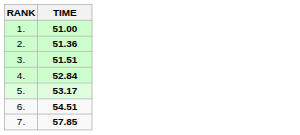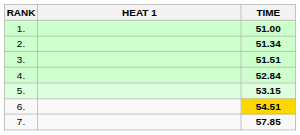 <table class="wikitable" style="border-collapse: collapse; font-size: 90%;">
 <tr>
 <th>RANK</th>
+<th style="width: 20em">HEAT 1</th>
 <th style="width: 5em">TIME</th>
 </tr>
 <tr style="background:#ccffcc;">
 <td align="center">1.</td>
+<td></td>
 <td align="center"><strong>51.00</strong></td>
 </tr>
 <tr style="background:#ccffcc;">
 <td align="center">2.</td>
-<td align="center"><strong>51.36</strong></td>
+<td></td>
+<td align="center"><strong>51.34</strong></td>
 </tr>
 <tr style="background:#ccffcc;">
 <td align="center">3.</td>
+<td></td>
 <td align="center"><strong>51.51</strong></td>
 </tr>
 <tr style="background:#ccffcc;">
 <td align="center">4.</td>
+<td></td>
 <td align="center"><strong>52.84</strong></td>
 </tr>
 <tr style="background:#ddffdd;">
 <td align="center">5.</td>
-<td align="center"><strong>53.17</strong></td>
+<td></td>
+<td align="center"><strong>53.15</strong></td>
 </tr>
 <tr>
 <td align="center">6.</td>
-<td align="center"><strong>54.51</strong></td>
+<td></td>
+<td align="center" style="background: gold;"><strong>54.51</strong></td>
 </tr>
 <tr>
 <td align="center">7.</td>
+<td></td>
 <td align="center"><strong>57.85</strong></td>
 </tr>
 </table>
